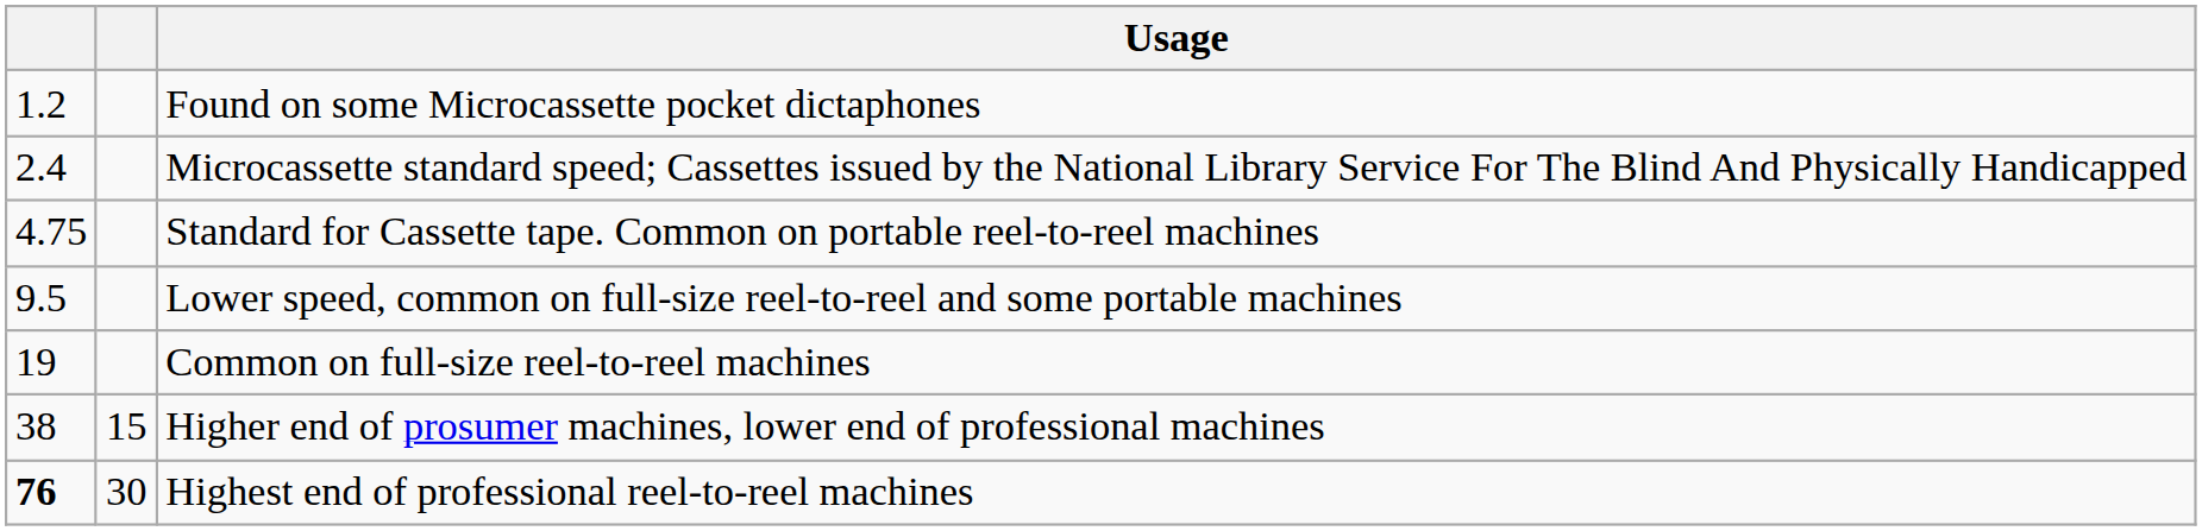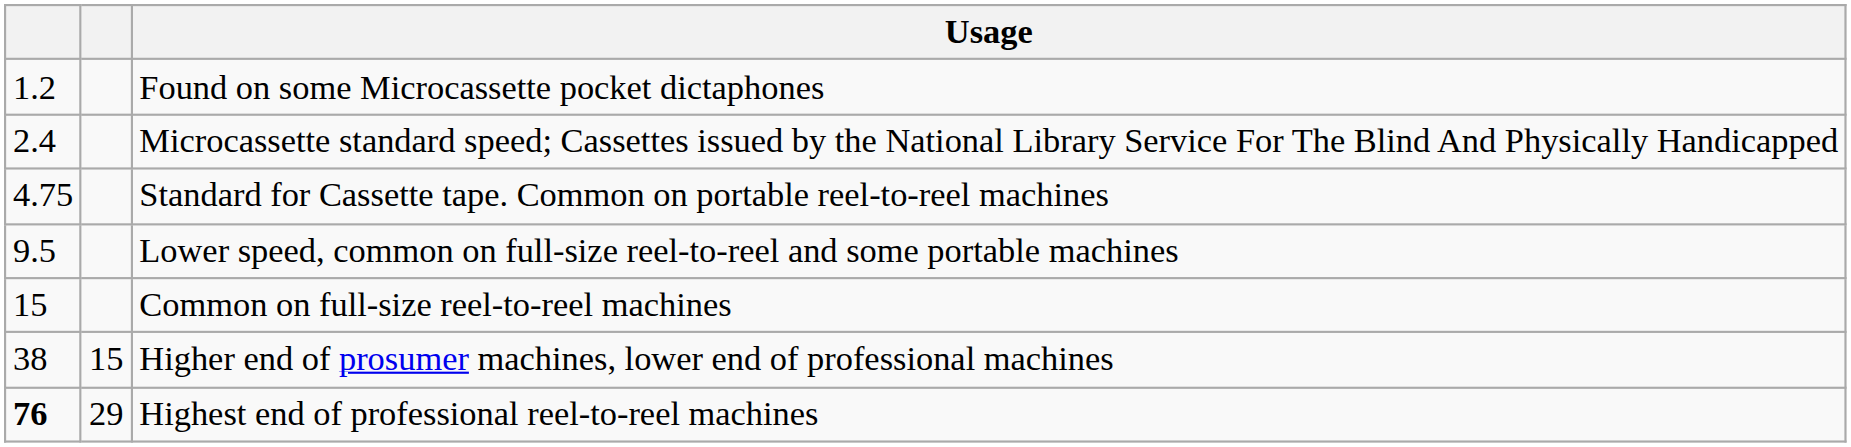 <table class="wikitable">
 <tr>
 <th></th>
 <th></th>
 <th>Usage</th>
 </tr>
 <tr>
 <td>1.2</td>
 <td></td>
 <td>Found on some Microcassette pocket dictaphones</td>
 </tr>
 <tr>
 <td>2.4</td>
 <td></td>
 <td>Microcassette standard speed; Cassettes issued by the National Library Service For The Blind And Physically Handicapped</td>
 </tr>
 <tr>
 <td>4.75</td>
 <td></td>
 <td>Standard for Cassette tape. Common on portable reel-to-reel machines</td>
 </tr>
 <tr>
 <td>9.5</td>
 <td></td>
 <td>Lower speed, common on full-size reel-to-reel and some portable machines</td>
 </tr>
 <tr>
-<td>19</td>
+<td>15</td>
 <td></td>
 <td>Common on full-size reel-to-reel machines</td>
 </tr>
 <tr>
 <td>38</td>
 <td>15</td>
 <td>Higher end of <a href='#'>prosumer</a> machines, lower end of professional machines</td>
 </tr>
 <tr>
 <td><strong>76</strong></td>
-<td>30</td>
+<td>29</td>
 <td>Highest end of professional reel-to-reel machines</td>
 </tr>
 </table>
